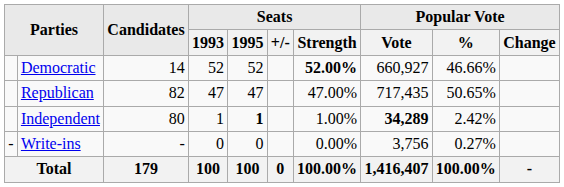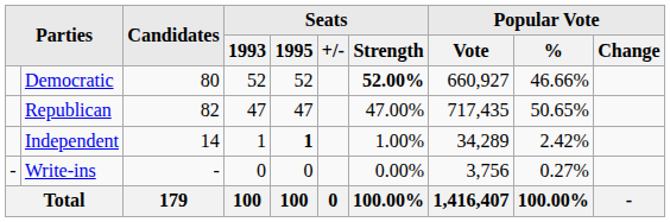 <table class=wikitable>
 <tr>
 <th style="background-color:#E9E9E9" align=center rowspan= 2 colspan=2>Parties</th>
 <th style="background-color:#E9E9E9" align=center rowspan= 2>Candidates</th>
 <th style="background-color:#E9E9E9" align=center colspan=4>Seats</th>
 <th style="background-color:#E9E9E9" align=center colspan=3>Popular Vote</th>
 </tr>
 <tr>
 <th align=center>1993</th>
 <th align=center>1995</th>
 <th align=center>+/-</th>
 <th align=center>Strength</th>
 <th align=center>Vote</th>
 <th align=center>%</th>
 <th align=center>Change</th>
 </tr>
 <tr>
 <td></td>
 <td align=left><a href='#'>Democratic</a></td>
-<td align=right>14</td>
+<td align=right>80</td>
 <td align=right >52</td>
 <td align=right >52</td>
 <td align=right></td>
 <td align=right ><strong>52.00%</strong></td>
 <td align=right>660,927</td>
 <td align=right>46.66%</td>
 <td align=right></td>
 </tr>
 <tr>
 <td></td>
 <td align=left><a href='#'>Republican</a></td>
 <td align=right>82</td>
 <td align=right>47</td>
 <td align=right>47</td>
 <td align=right></td>
 <td align=right>47.00%</td>
 <td align=right >717,435</td>
 <td align=right >50.65%</td>
 <td align=right></td>
 </tr>
 <tr>
 <td></td>
 <td><a href='#'>Independent</a></td>
-<td align=right>80</td>
+<td align=right>14</td>
 <td align=right>1</td>
 <td align=right><strong>1</strong></td>
 <td align=right></td>
 <td align=right>1.00%</td>
-<td align=right><strong>34,289</strong></td>
+<td align=right>34,289</td>
 <td align=right>2.42%</td>
 <td align=right></td>
 </tr>
 <tr>
 <td>-</td>
 <td><a href='#'>Write-ins</a></td>
 <td align=right>-</td>
 <td align=right>0</td>
 <td align=right>0</td>
 <td align=right></td>
 <td align=right>0.00%</td>
 <td align=right>3,756</td>
 <td align=right>0.27%</td>
 <td align=right></td>
 </tr>
 <tr>
 <th align=center colspan="2">Total</th>
 <th align=center>179</th>
 <th align=center>100</th>
 <th align=center>100</th>
 <th align=center>0</th>
 <th align=center>100.00%</th>
 <th align=center>1,416,407</th>
 <th align=center>100.00%</th>
 <th align=center>-</th>
 </tr>
 </table>
